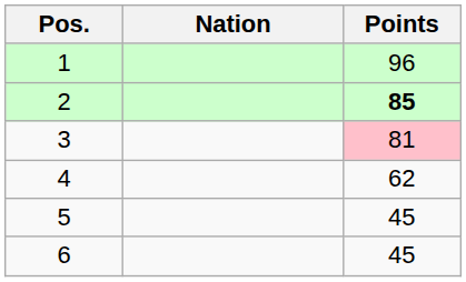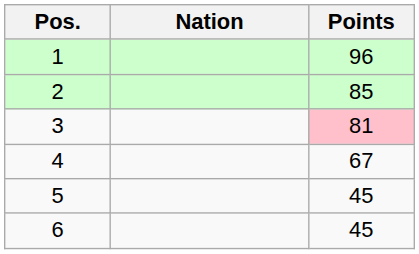 <table class="wikitable gauche" cellspacing="1" style="width:300px;">
 <tr style="background:#efefef; text-align:center;">
 <th style="width:70px;">Pos.</th>
 <th>Nation</th>
 <th style="width:70px;">Points</th>
 </tr>
 <tr style="vertical-align:top; text-align:center; background:#ccffcc;">
 <td>1</td>
 <td style="text-align:left;"></td>
 <td>96</td>
 </tr>
 <tr style="vertical-align:top; text-align:center; background:#ccffcc;">
 <td>2</td>
 <td style="text-align:left;"></td>
-<td><strong>85</strong></td>
+<td>85</td>
 </tr>
 <tr style="vertical-align:top; text-align:center">
 <td>3</td>
 <td style="text-align:left;"></td>
 <td style="background: pink;">81</td>
 </tr>
 <tr style="vertical-align:top; text-align:center">
 <td>4</td>
 <td style="text-align:left;"></td>
-<td>62</td>
+<td>67</td>
 </tr>
 <tr style="vertical-align:top; text-align:center">
 <td>5</td>
 <td style="text-align:left;"></td>
 <td>45</td>
 </tr>
 <tr style="vertical-align:top; text-align:center">
 <td>6</td>
 <td style="text-align:left;"></td>
 <td>45</td>
 </tr>
 </table>
